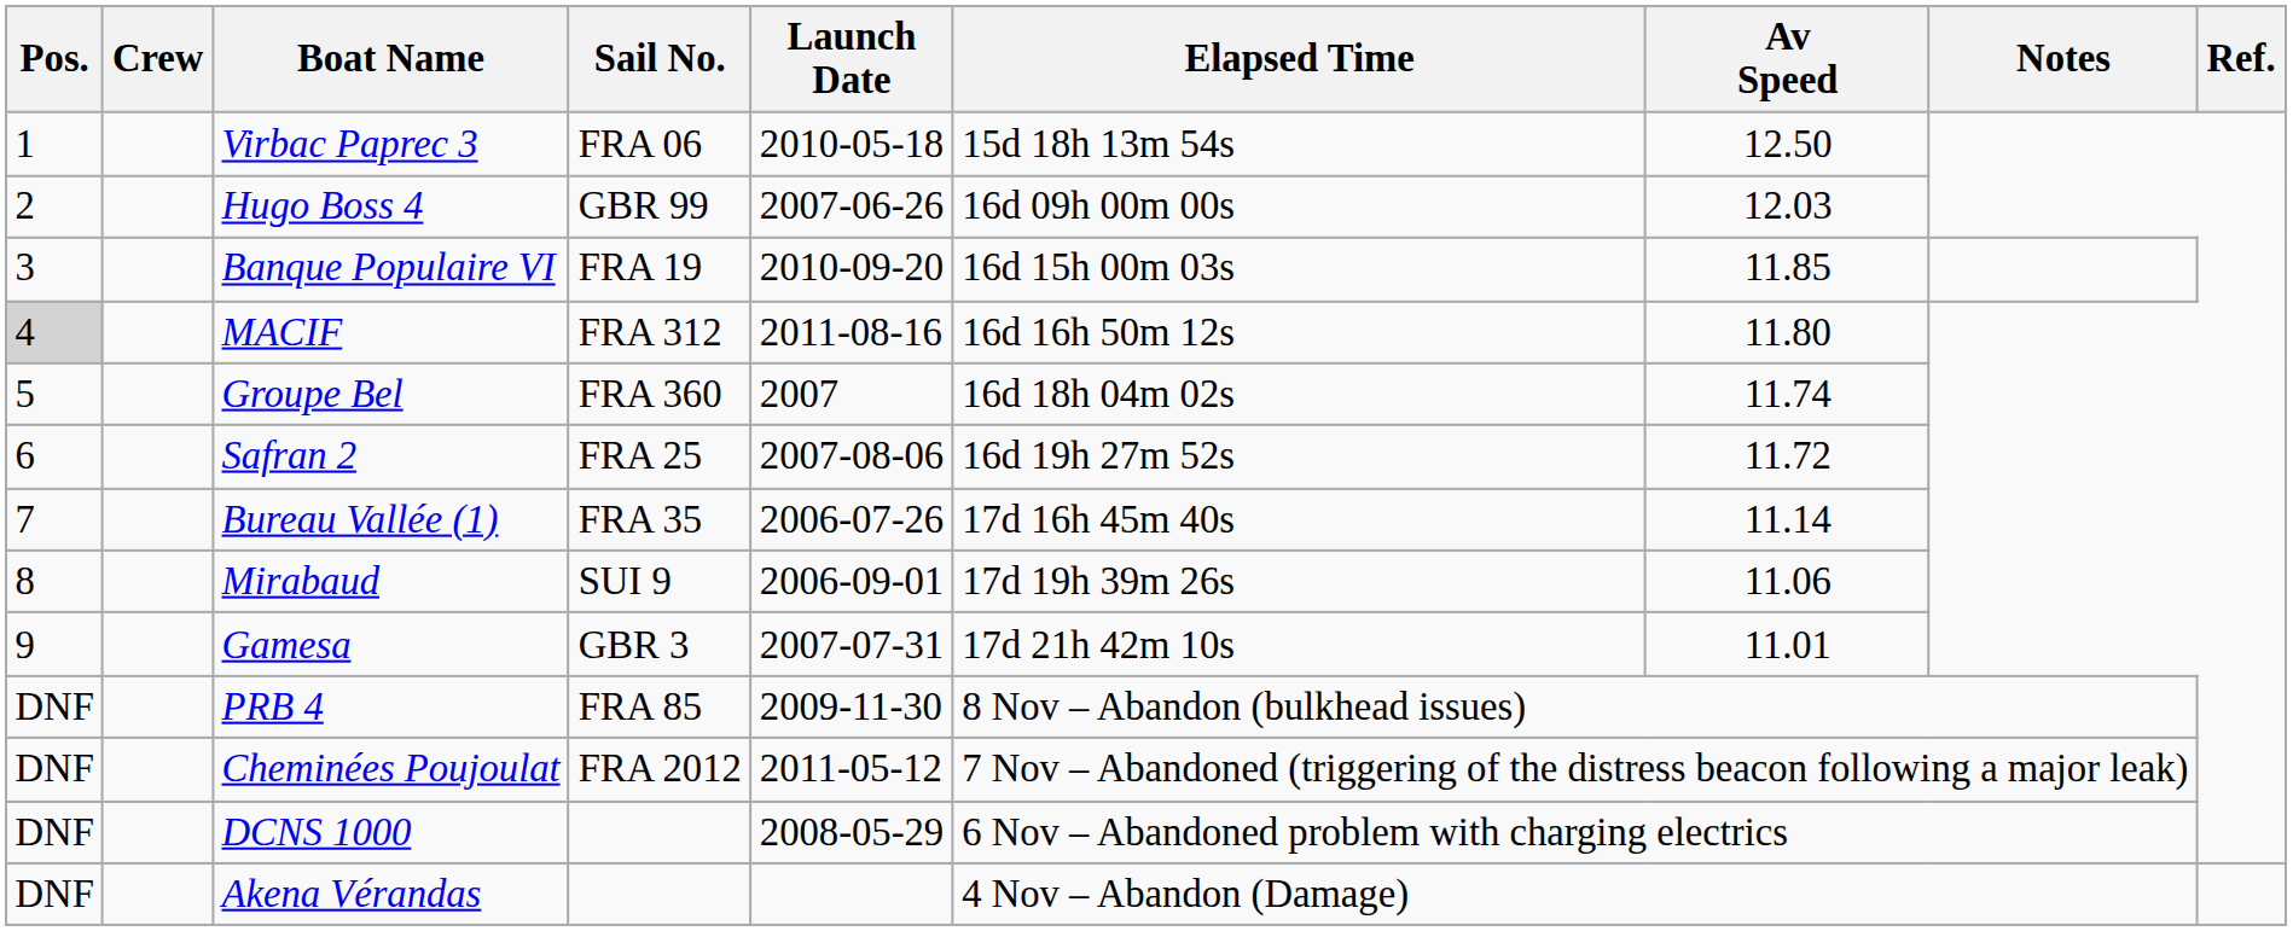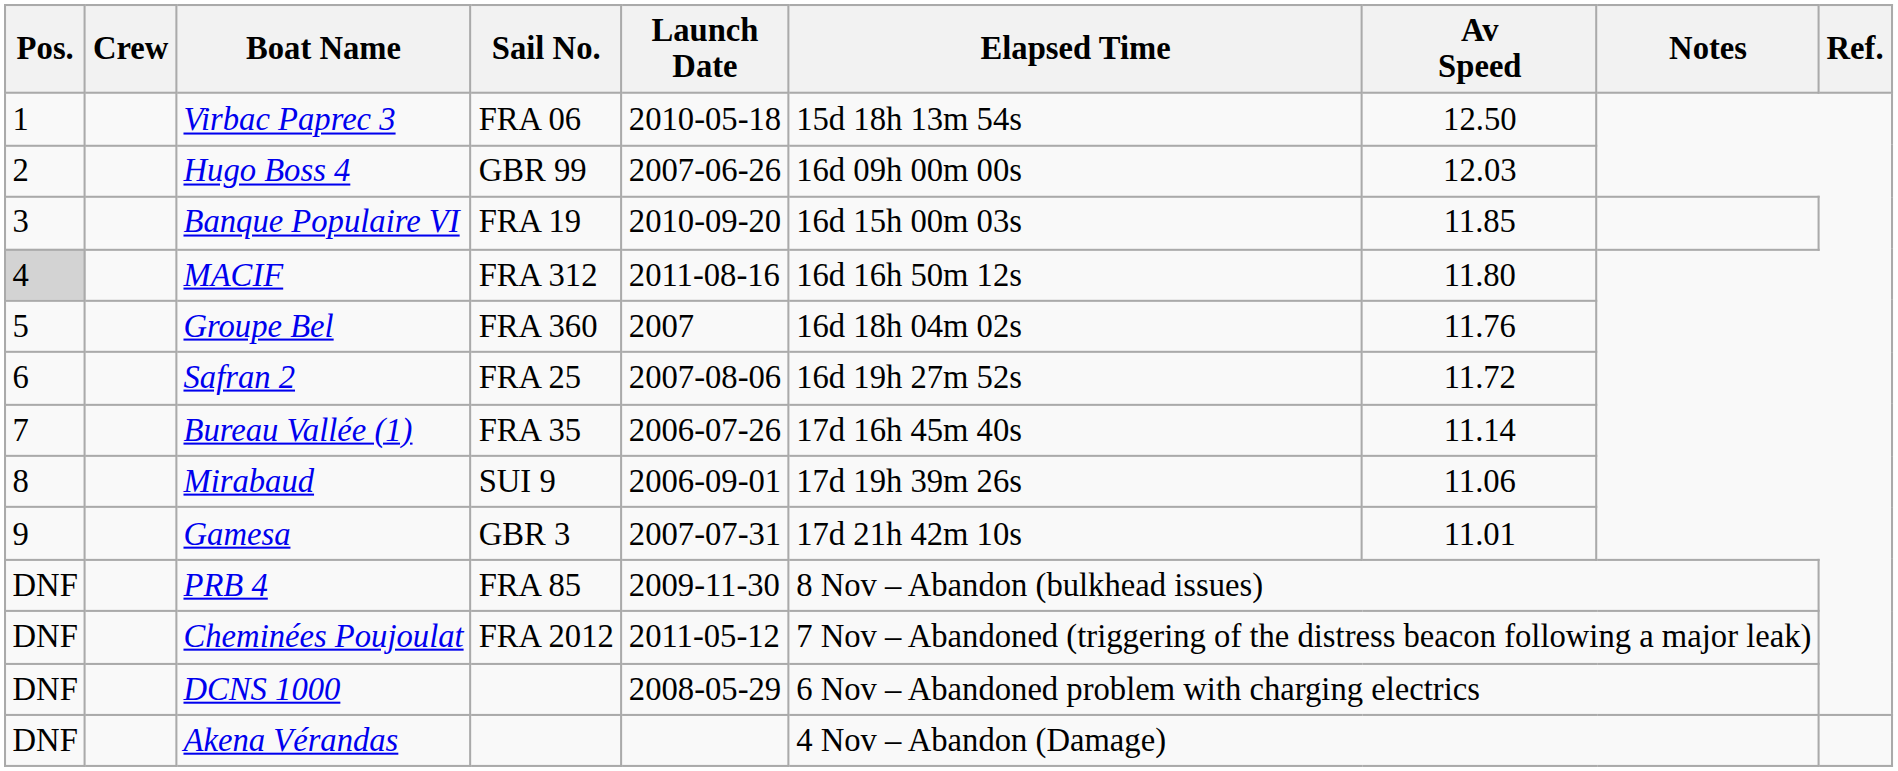 <table class="wikitable sortable">
 <tr>
 <th>Pos.</th>
 <th>Crew</th>
 <th>Boat Name</th>
 <th>Sail No.</th>
 <th>Launch<br>Date</th>
 <th>Elapsed Time</th>
 <th>Av<br>Speed</th>
 <th>Notes</th>
 <th>Ref.</th>
 </tr>
 <tr>
 <td>1</td>
 <td><br></td>
 <td><em><a href='#'>Virbac Paprec 3</a></em></td>
 <td>FRA 06</td>
 <td>2010-05-18</td>
 <td>15d 18h 13m 54s</td>
 <td style="text-align:center;">12.50</td>
 </tr>
 <tr>
 <td>2</td>
 <td><br></td>
 <td><em><a href='#'>Hugo Boss 4</a></em></td>
 <td>GBR 99</td>
 <td>2007-06-26</td>
 <td>16d 09h 00m 00s</td>
 <td style="text-align:center;">12.03</td>
 </tr>
 <tr>
 <td>3</td>
 <td><br></td>
 <td><em><a href='#'>Banque Populaire VI</a></em></td>
 <td>FRA 19</td>
 <td>2010-09-20</td>
 <td>16d 15h 00m 03s</td>
 <td style="text-align:center;">11.85</td>
 <td></td>
 </tr>
 <tr>
 <td style="background: lightgrey;">4</td>
 <td><br></td>
 <td><em><a href='#'>MACIF</a></em></td>
 <td>FRA 312</td>
 <td>2011-08-16</td>
 <td>16d 16h 50m 12s</td>
 <td style="text-align:center;">11.80</td>
 </tr>
 <tr>
 <td>5</td>
 <td><br></td>
 <td><em><a href='#'>Groupe Bel</a></em></td>
 <td>FRA 360</td>
 <td>2007</td>
 <td>16d 18h 04m 02s</td>
-<td style="text-align:center;">11.74</td>
+<td style="text-align:center;">11.76</td>
 </tr>
 <tr>
 <td>6</td>
 <td><br></td>
 <td><em><a href='#'>Safran 2</a></em></td>
 <td>FRA 25</td>
 <td>2007-08-06</td>
 <td>16d 19h 27m 52s</td>
 <td style="text-align:center;">11.72</td>
 </tr>
 <tr>
 <td>7</td>
 <td><br></td>
 <td><em><a href='#'>Bureau Vallée (1)</a></em></td>
 <td>FRA 35</td>
 <td>2006-07-26</td>
 <td>17d 16h 45m 40s</td>
 <td style="text-align:center;">11.14</td>
 </tr>
 <tr>
 <td>8</td>
 <td><br></td>
 <td><em><a href='#'>Mirabaud</a></em></td>
 <td>SUI 9</td>
 <td>2006-09-01</td>
 <td>17d 19h 39m 26s</td>
 <td style="text-align:center;">11.06</td>
 </tr>
 <tr>
 <td>9</td>
 <td><br></td>
 <td><em><a href='#'>Gamesa</a></em></td>
 <td>GBR 3</td>
 <td>2007-07-31</td>
 <td>17d 21h 42m 10s</td>
 <td style="text-align:center;">11.01</td>
 </tr>
 <tr>
 <td>DNF</td>
 <td><br></td>
 <td><em><a href='#'>PRB 4</a></em></td>
 <td>FRA 85</td>
 <td>2009-11-30</td>
 <td colspan="3" style="text-align:left;">8 Nov – Abandon (bulkhead issues)</td>
 </tr>
 <tr>
 <td>DNF</td>
 <td><br></td>
 <td><em><a href='#'>Cheminées Poujoulat</a></em></td>
 <td>FRA 2012</td>
 <td>2011-05-12</td>
 <td colspan="3" style="text-align:left;">7 Nov – Abandoned (triggering of the distress beacon following a major leak)</td>
 </tr>
 <tr>
 <td>DNF</td>
 <td><br></td>
 <td><em><a href='#'>DCNS 1000</a></em></td>
 <td></td>
 <td>2008-05-29</td>
 <td colspan="3" style="text-align:left;">6 Nov – Abandoned problem with charging electrics</td>
 </tr>
 <tr>
 <td>DNF</td>
 <td><br></td>
 <td><em><a href='#'>Akena Vérandas</a></em></td>
 <td></td>
 <td></td>
 <td colspan="3" style="text-align:left;">4 Nov – Abandon (Damage)</td>
 <td></td>
 </tr>
 </table>
